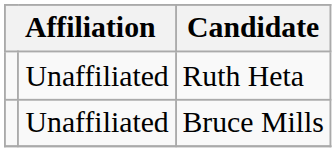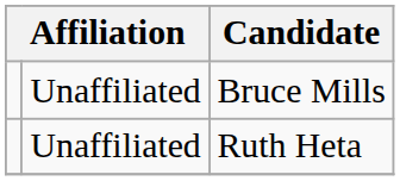 <table class="wikitable sortable">
 <tr>
 <th colspan=2>Affiliation</th>
 <th>Candidate</th>
 </tr>
 <tr>
 <td bgcolor=></td>
 <td>Unaffiliated</td>
-<td>Ruth Heta</td>
+<td>Bruce Mills</td>
 </tr>
 <tr>
 <td bgcolor=></td>
 <td>Unaffiliated</td>
-<td>Bruce Mills</td>
+<td>Ruth Heta</td>
 </tr>
 <tr>
 </tr>
 </table>
